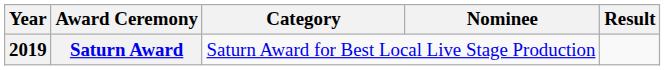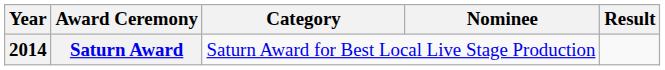 <table class="wikitable">
 <tr>
 <th scope="col">Year</th>
 <th scope="col">Award Ceremony</th>
 <th scope="col">Category</th>
 <th scope="col">Nominee</th>
 <th scope="col">Result</th>
 </tr>
 <tr>
-<th scope="row">2019</th>
+<th scope="row">2014</th>
 <th scope="row"><a href='#'>Saturn Award</a></th>
 <td colspan="2"><a href='#'>Saturn Award for Best Local Live Stage Production</a></td>
 <td></td>
 </tr>
 </table>
